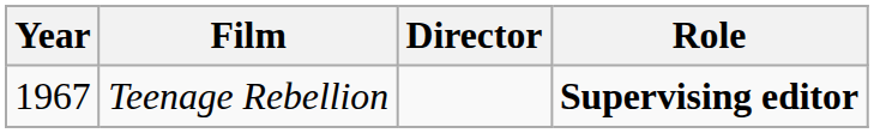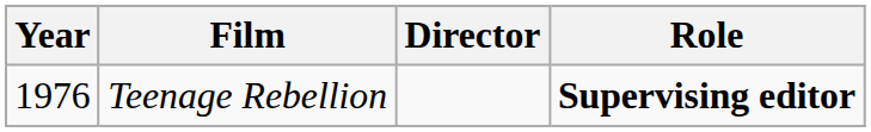 <table class="wikitable">
 <tr>
 <th>Year</th>
 <th>Film</th>
 <th>Director</th>
 <th>Role</th>
 </tr>
 <tr>
-<td>1967</td>
+<td>1976</td>
 <td><em>Teenage Rebellion</em></td>
 <td></td>
 <td><strong>Supervising editor</strong></td>
 </tr>
 </table>
